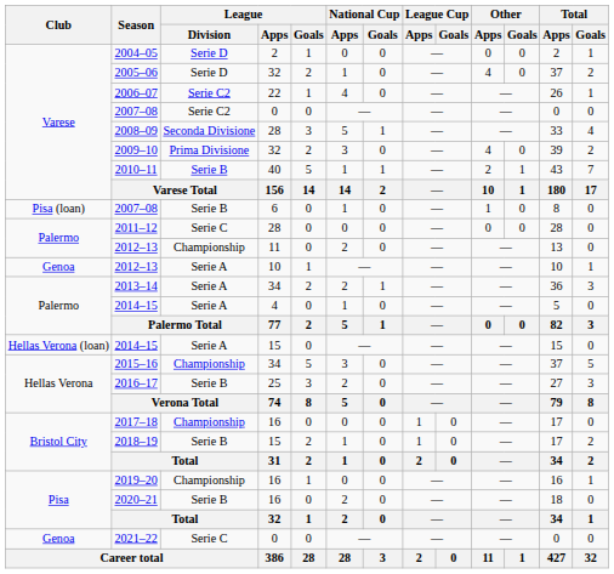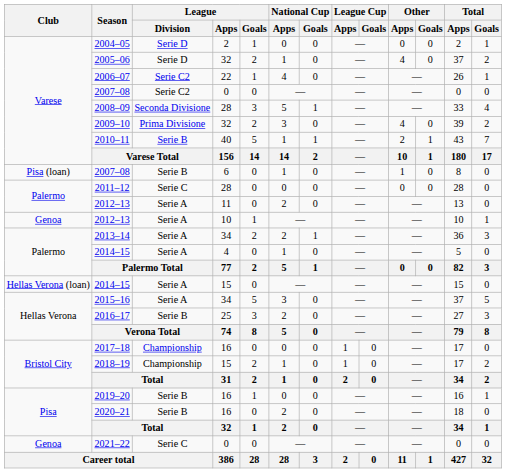 <table class="wikitable" style="text-align: center;">
 <tr>
 <th rowspan="2">Club</th>
 <th rowspan="2">Season</th>
 <th colspan="3">League</th>
 <th colspan="2">National Cup</th>
 <th colspan="2">League Cup</th>
 <th colspan="2">Other</th>
 <th colspan="2">Total</th>
 </tr>
 <tr>
 <th>Division</th>
 <th>Apps</th>
 <th>Goals</th>
 <th>Apps</th>
 <th>Goals</th>
 <th>Apps</th>
 <th>Goals</th>
 <th>Apps</th>
 <th>Goals</th>
 <th>Apps</th>
 <th>Goals</th>
 </tr>
 <tr>
 <td rowspan="8"><a href='#'>Varese</a></td>
 <td><a href='#'>2004–05</a></td>
 <td><a href='#'>Serie D</a></td>
 <td>2</td>
 <td>1</td>
 <td>0</td>
 <td>0</td>
 <td colspan="2">—</td>
 <td>0</td>
 <td>0</td>
 <td>2</td>
 <td>1</td>
 </tr>
 <tr>
 <td><a href='#'>2005–06</a></td>
 <td>Serie D</td>
 <td>32</td>
 <td>2</td>
 <td>1</td>
 <td>0</td>
 <td colspan="2">—</td>
 <td>4</td>
 <td>0</td>
 <td>37</td>
 <td>2</td>
 </tr>
 <tr>
 <td><a href='#'>2006–07</a></td>
 <td><a href='#'>Serie C2</a></td>
 <td>22</td>
 <td>1</td>
 <td>4</td>
 <td>0</td>
 <td colspan="2">—</td>
 <td colspan="2">—</td>
 <td>26</td>
 <td>1</td>
 </tr>
 <tr>
 <td><a href='#'>2007–08</a></td>
 <td>Serie C2</td>
 <td>0</td>
 <td>0</td>
 <td colspan="2">—</td>
 <td colspan="2">—</td>
 <td colspan="2">—</td>
 <td>0</td>
 <td>0</td>
 </tr>
 <tr>
 <td><a href='#'>2008–09</a></td>
 <td><a href='#'>Seconda Divisione</a></td>
 <td>28</td>
 <td>3</td>
 <td>5</td>
 <td>1</td>
 <td colspan="2">—</td>
 <td colspan="2">—</td>
 <td>33</td>
 <td>4</td>
 </tr>
 <tr>
 <td><a href='#'>2009–10</a></td>
 <td><a href='#'>Prima Divisione</a></td>
 <td>32</td>
 <td>2</td>
 <td>3</td>
 <td>0</td>
 <td colspan="2">—</td>
 <td>4</td>
 <td>0</td>
 <td>39</td>
 <td>2</td>
 </tr>
 <tr>
 <td><a href='#'>2010–11</a></td>
 <td><a href='#'>Serie B</a></td>
 <td>40</td>
 <td>5</td>
 <td>1</td>
 <td>1</td>
 <td colspan="2">—</td>
 <td>2</td>
 <td>1</td>
 <td>43</td>
 <td>7</td>
 </tr>
 <tr>
 <th colspan=2>Varese Total</th>
 <th>156</th>
 <th>14</th>
 <th>14</th>
 <th>2</th>
 <th colspan="2">—</th>
 <th>10</th>
 <th>1</th>
 <th>180</th>
 <th>17</th>
 </tr>
 <tr>
 <td><a href='#'>Pisa</a> (loan)</td>
 <td><a href='#'>2007–08</a></td>
 <td>Serie B</td>
 <td>6</td>
 <td>0</td>
 <td>1</td>
 <td>0</td>
 <td colspan="2">—</td>
 <td>1</td>
 <td>0</td>
 <td>8</td>
 <td>0</td>
 </tr>
 <tr>
 <td rowspan="2"><a href='#'>Palermo</a></td>
 <td><a href='#'>2011–12</a></td>
 <td>Serie C</td>
 <td>28</td>
 <td>0</td>
 <td>0</td>
 <td>0</td>
 <td colspan="2">—</td>
 <td>0</td>
 <td>0</td>
 <td>28</td>
 <td>0</td>
 </tr>
 <tr>
 <td><a href='#'>2012–13</a></td>
-<td>Championship</td>
+<td>Serie A</td>
 <td>11</td>
 <td>0</td>
 <td>2</td>
 <td>0</td>
 <td colspan="2">—</td>
 <td colspan="2">—</td>
 <td>13</td>
 <td>0</td>
 </tr>
 <tr>
 <td><a href='#'>Genoa</a></td>
 <td><a href='#'>2012–13</a></td>
 <td>Serie A</td>
 <td>10</td>
 <td>1</td>
 <td colspan="2">—</td>
 <td colspan="2">—</td>
 <td colspan="2">—</td>
 <td>10</td>
 <td>1</td>
 </tr>
 <tr>
 <td rowspan="3">Palermo</td>
 <td><a href='#'>2013–14</a></td>
 <td>Serie A</td>
 <td>34</td>
 <td>2</td>
 <td>2</td>
 <td>1</td>
 <td colspan="2">—</td>
 <td colspan="2">—</td>
 <td>36</td>
 <td>3</td>
 </tr>
 <tr>
 <td><a href='#'>2014–15</a></td>
 <td>Serie A</td>
 <td>4</td>
 <td>0</td>
 <td>1</td>
 <td>0</td>
 <td colspan="2">—</td>
 <td colspan="2">—</td>
 <td>5</td>
 <td>0</td>
 </tr>
 <tr>
 <th colspan=2>Palermo Total</th>
 <th>77</th>
 <th>2</th>
 <th>5</th>
 <th>1</th>
 <th colspan="2">—</th>
 <th>0</th>
 <th>0</th>
 <th>82</th>
 <th>3</th>
 </tr>
 <tr>
 <td><a href='#'>Hellas Verona</a> (loan)</td>
 <td><a href='#'>2014–15</a></td>
 <td>Serie A</td>
 <td>15</td>
 <td>0</td>
 <td colspan="2">—</td>
 <td colspan="2">—</td>
 <td colspan="2">—</td>
 <td>15</td>
 <td>0</td>
 </tr>
 <tr>
 <td rowspan="3">Hellas Verona</td>
 <td><a href='#'>2015–16</a></td>
-<td><a href='#'>Championship</a></td>
+<td>Serie A</td>
 <td>34</td>
 <td>5</td>
 <td>3</td>
 <td>0</td>
 <td colspan="2">—</td>
 <td colspan="2">—</td>
 <td>37</td>
 <td>5</td>
 </tr>
 <tr>
 <td><a href='#'>2016–17</a></td>
 <td>Serie B</td>
 <td>25</td>
 <td>3</td>
 <td>2</td>
 <td>0</td>
 <td colspan="2">—</td>
 <td colspan="2">—</td>
 <td>27</td>
 <td>3</td>
 </tr>
 <tr>
 <th colspan=2>Verona Total</th>
 <th>74</th>
 <th>8</th>
 <th>5</th>
 <th>0</th>
 <th colspan="2">—</th>
 <th colspan="2">—</th>
 <th>79</th>
 <th>8</th>
 </tr>
 <tr>
 <td rowspan="3"><a href='#'>Bristol City</a></td>
 <td><a href='#'>2017–18</a></td>
 <td><a href='#'>Championship</a></td>
 <td>16</td>
 <td>0</td>
 <td>0</td>
 <td>0</td>
 <td>1</td>
 <td>0</td>
 <td colspan="2">—</td>
 <td>17</td>
 <td>0</td>
 </tr>
 <tr>
 <td><a href='#'>2018–19</a></td>
-<td>Serie B</td>
+<td>Championship</td>
 <td>15</td>
 <td>2</td>
 <td>1</td>
 <td>0</td>
 <td>1</td>
 <td>0</td>
 <td colspan="2">—</td>
 <td>17</td>
 <td>2</td>
 </tr>
 <tr>
 <th colspan=2>Total</th>
 <th>31</th>
 <th>2</th>
 <th>1</th>
 <th>0</th>
 <th>2</th>
 <th>0</th>
 <th colspan="2">—</th>
 <th>34</th>
 <th>2</th>
 </tr>
 <tr>
 <td rowspan="3"><a href='#'>Pisa</a></td>
 <td><a href='#'>2019–20</a></td>
-<td>Championship</td>
+<td>Serie B</td>
 <td>16</td>
 <td>1</td>
 <td>0</td>
 <td>0</td>
 <td colspan="2">—</td>
 <td colspan="2">—</td>
 <td>16</td>
 <td>1</td>
 </tr>
 <tr>
 <td><a href='#'>2020–21</a></td>
 <td>Serie B</td>
 <td>16</td>
 <td>0</td>
 <td>2</td>
 <td>0</td>
 <td colspan="2">—</td>
 <td colspan="2">—</td>
 <td>18</td>
 <td>0</td>
 </tr>
 <tr>
 <th colspan="2">Total</th>
 <th>32</th>
 <th>1</th>
 <th>2</th>
 <th>0</th>
 <th colspan="2">—</th>
 <th colspan="2">—</th>
 <th>34</th>
 <th>1</th>
 </tr>
 <tr>
 <td><a href='#'>Genoa</a></td>
 <td><a href='#'>2021–22</a></td>
 <td>Serie C</td>
 <td>0</td>
 <td>0</td>
 <td colspan="2">—</td>
 <td colspan="2">—</td>
 <td colspan="2">—</td>
 <td>0</td>
 <td>0</td>
 </tr>
 <tr>
 <th colspan="3">Career total</th>
 <th>386</th>
 <th>28</th>
 <th>28</th>
 <th>3</th>
 <th>2</th>
 <th>0</th>
 <th>11</th>
 <th>1</th>
 <th>427</th>
 <th>32</th>
 </tr>
 </table>
